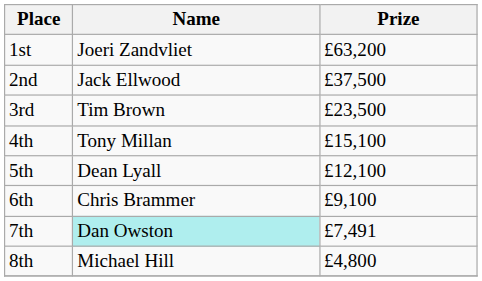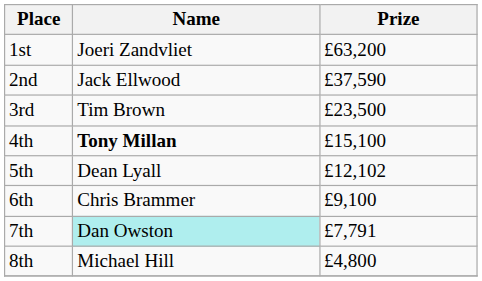 <table class="wikitable">
 <tr>
 <th width="50">Place</th>
 <th width="200">Name</th>
 <th width="125">Prize</th>
 </tr>
 <tr>
 <td>1st</td>
 <td> Joeri Zandvliet</td>
 <td>£63,200</td>
 </tr>
 <tr>
 <td>2nd</td>
 <td> Jack Ellwood</td>
-<td>£37,500</td>
+<td>£37,590</td>
 </tr>
 <tr>
 <td>3rd</td>
 <td> Tim Brown</td>
 <td>£23,500</td>
 </tr>
 <tr>
 <td>4th</td>
-<td> Tony Millan</td>
+<td><strong> Tony Millan</strong></td>
 <td>£15,100</td>
 </tr>
 <tr>
 <td>5th</td>
 <td> Dean Lyall</td>
-<td>£12,100</td>
+<td>£12,102</td>
 </tr>
 <tr>
 <td>6th</td>
 <td> Chris Brammer</td>
 <td>£9,100</td>
 </tr>
 <tr>
 <td>7th</td>
 <td style="background: paleturquoise;"> Dan Owston</td>
-<td>£7,491</td>
+<td>£7,791</td>
 </tr>
 <tr>
 <td>8th</td>
 <td> Michael Hill</td>
 <td>£4,800</td>
 </tr>
 <tr>
 </tr>
 </table>
